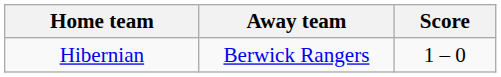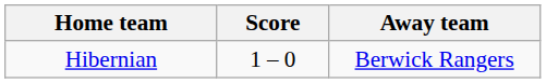 <table class="wikitable" style="text-align: center">
 <tr>
 <th width=140>Home team</th>
+<th width=70>Score</th>
 <th width=140>Away team</th>
-<th width=70>Score</th>
 </tr>
 <tr>
 <td><a href='#'>Hibernian</a></td>
+<td>1 – 0</td>
 <td><a href='#'>Berwick Rangers</a></td>
-<td>1 – 0</td>
 </tr>
 </table>
